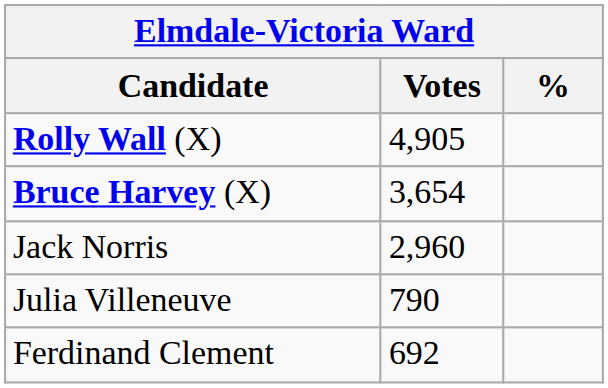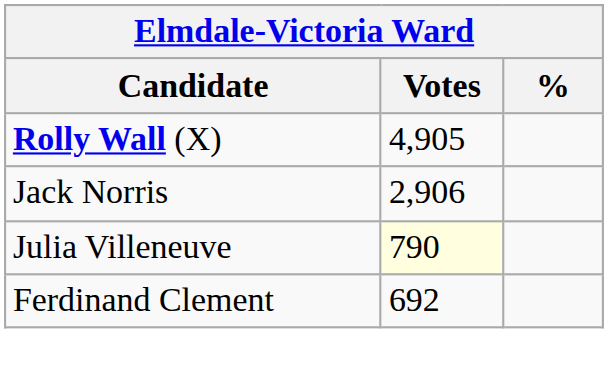 <table class="wikitable">
 <tr>
 <th colspan="3"><a href='#'>Elmdale-Victoria Ward</a></th>
 </tr>
 <tr>
 <th style="width: 170px">Candidate</th>
 <th style="width: 50px">Votes</th>
 <th style="width: 40px">%</th>
 </tr>
 <tr>
 <td><strong><a href='#'>Rolly Wall</a></strong> (X)</td>
 <td>4,905</td>
 <td></td>
 </tr>
 <tr>
-<td><strong><a href='#'>Bruce Harvey</a></strong> (X)</td>
-<td>3,654</td>
-<td></td>
-</tr>
-<tr>
 <td>Jack Norris</td>
-<td>2,960</td>
+<td>2,906</td>
 <td></td>
 </tr>
 <tr>
 <td>Julia Villeneuve</td>
-<td>790</td>
+<td style="background: lightyellow;">790</td>
 <td></td>
 </tr>
 <tr>
 <td>Ferdinand Clement</td>
 <td>692</td>
 <td></td>
 </tr>
 </table>
